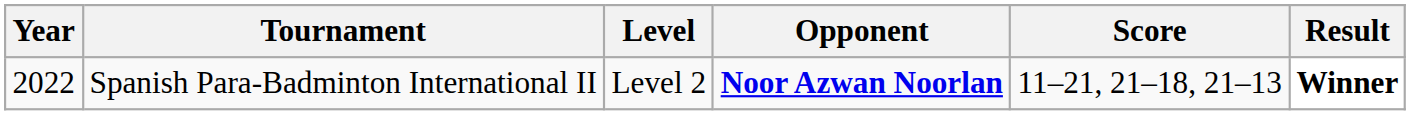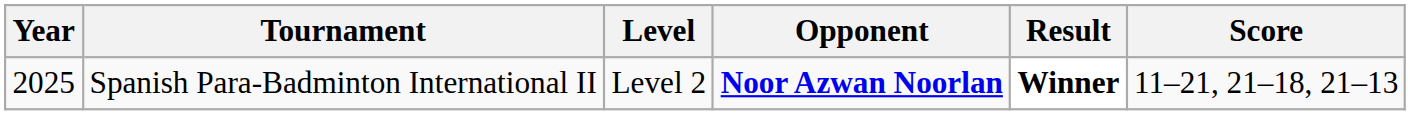 <table class="sortable wikitable" style="font-size: 90%;">
 <tr>
 <th>Year</th>
 <th>Tournament</th>
 <th>Level</th>
 <th>Opponent</th>
+<th>Result</th>
 <th>Score</th>
-<th>Result</th>
 </tr>
 <tr>
-<td align="center">2022</td>
+<td align="center">2025</td>
 <td align="left">Spanish Para-Badminton International II</td>
 <td align="left">Level 2</td>
 <td align="left"><strong> <a href='#'>Noor Azwan Noorlan</a></strong></td>
+<td style="text-align:left; background:white"> <strong>Winner</strong></td>
 <td align="left">11–21, 21–18, 21–13</td>
-<td style="text-align:left; background:white"> <strong>Winner</strong></td>
 </tr>
 </table>
